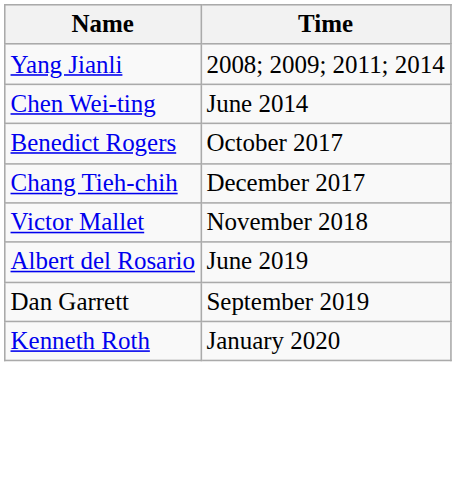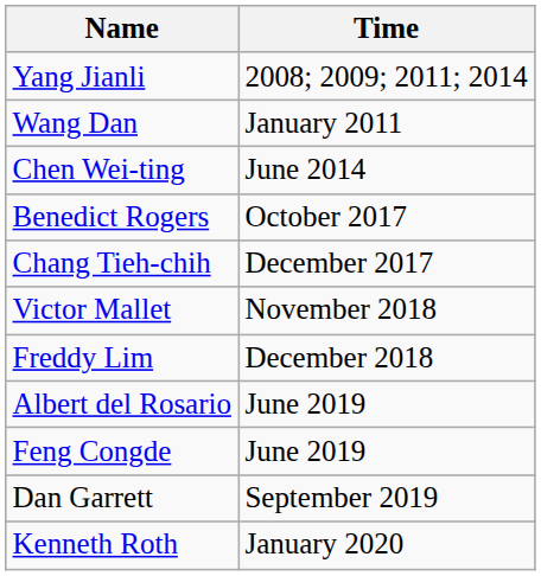 <table class="wikitable">
 <tr>
 <th>Name</th>
 <th>Time</th>
 </tr>
 <tr>
 <td><a href='#'>Yang Jianli</a></td>
 <td>2008; 2009; 2011; 2014</td>
+</tr>
+<tr>
+<td><a href='#'>Wang Dan</a></td>
+<td>January 2011</td>
 </tr>
 <tr>
 <td><a href='#'>Chen Wei-ting</a></td>
 <td>June 2014</td>
 </tr>
 <tr>
 <td><a href='#'>Benedict Rogers</a></td>
 <td>October 2017</td>
 </tr>
 <tr>
 <td><a href='#'>Chang Tieh-chih</a></td>
 <td>December 2017</td>
 </tr>
 <tr>
 <td><a href='#'>Victor Mallet</a></td>
 <td>November 2018</td>
 </tr>
 <tr>
+<td><a href='#'>Freddy Lim</a></td>
+<td>December 2018</td>
+</tr>
+<tr>
 <td><a href='#'>Albert del Rosario</a></td>
+<td>June 2019</td>
+</tr>
+<tr>
+<td><a href='#'>Feng Congde</a></td>
 <td>June 2019</td>
 </tr>
 <tr>
 <td>Dan Garrett<br></td>
 <td>September 2019</td>
 </tr>
 <tr>
 <td><a href='#'>Kenneth Roth</a></td>
 <td>January 2020</td>
 </tr>
 </table>
